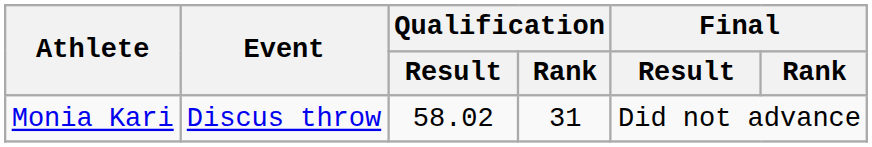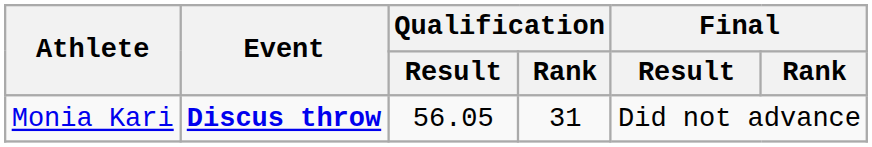 <table class=wikitable style=font-size:90%>
 <tr>
 <th rowspan=2>Athlete</th>
 <th rowspan=2>Event</th>
 <th colspan=2>Qualification</th>
 <th colspan=2>Final</th>
 </tr>
 <tr>
 <th>Result</th>
 <th>Rank</th>
 <th>Result</th>
 <th>Rank</th>
 </tr>
 <tr>
 <td><a href='#'>Monia Kari</a></td>
-<td><a href='#'>Discus throw</a></td>
-<td align=center>58.02</td>
+<td><strong><a href='#'>Discus throw</a></strong></td>
+<td align=center>56.05</td>
 <td align=center>31</td>
 <td align=center colspan=2>Did not advance</td>
 </tr>
 </table>
